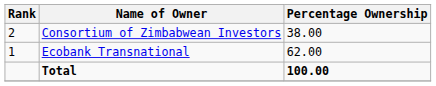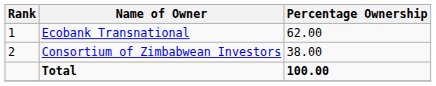 <table class="wikitable sortable" style="margin-left:auto;margin-right:auto">
 <tr>
 <th style="width:2em;">Rank</th>
 <th>Name of Owner</th>
 <th>Percentage Ownership</th>
 </tr>
 <tr>
+<td>1</td>
+<td><a href='#'>Ecobank Transnational</a></td>
+<td>62.00</td>
+</tr>
+<tr>
 <td>2</td>
 <td><a href='#'>Consortium of Zimbabwean Investors</a></td>
 <td>38.00</td>
-</tr>
-<tr>
-<td>1</td>
-<td><a href='#'>Ecobank Transnational</a></td>
-<td>62.00</td>
 </tr>
 <tr>
 <td></td>
 <td><strong>Total</strong></td>
 <td><strong>100.00</strong></td>
 </tr>
 <tr>
 </tr>
 </table>
